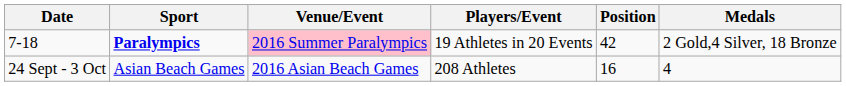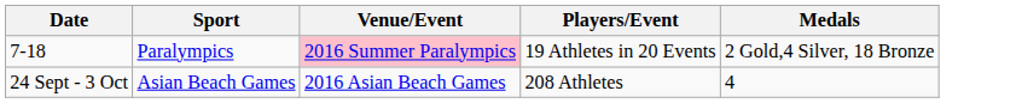 <table class="wikitable sortable">
 <tr>
 <th>Date</th>
 <th>Sport</th>
 <th>Venue/Event</th>
 <th>Players/Event</th>
-<th>Position</th>
 <th>Medals</th>
 </tr>
 <tr>
 <td>7-18</td>
-<td><strong><a href='#'>Paralympics</a></strong></td>
+<td><a href='#'>Paralympics</a></td>
 <td style="background: pink;"><a href='#'>2016 Summer Paralympics</a></td>
 <td>19 Athletes in 20 Events</td>
-<td>42</td>
 <td>2 Gold,4 Silver, 18 Bronze</td>
 </tr>
 <tr>
 <td>24 Sept - 3 Oct</td>
 <td><a href='#'>Asian Beach Games</a></td>
 <td><a href='#'>2016 Asian Beach Games</a></td>
 <td>208 Athletes</td>
-<td>16</td>
 <td>4</td>
 </tr>
 </table>
